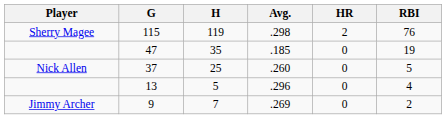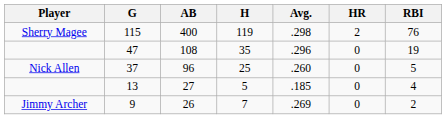 <table class="wikitable sortable">
 <tr>
 <th bgcolor="#DDDDFF" width="16%">Player</th>
 <th bgcolor="#DDDDFF" width="9%">G</th>
+<th bgcolor="#DDDDFF" width="9%">AB</th>
 <th bgcolor="#DDDDFF" width="9%">H</th>
 <th bgcolor="#DDDDFF" width="9%">Avg.</th>
 <th bgcolor="#DDDDFF" width="9%">HR</th>
 <th bgcolor="#DDDDFF" width="9%">RBI</th>
 </tr>
 <tr align="center">
 <td><a href='#'>Sherry Magee</a></td>
 <td>115</td>
+<td>400</td>
 <td>119</td>
 <td>.298</td>
 <td>2</td>
 <td>76</td>
 </tr>
 <tr align=center>
 <td></td>
 <td>47</td>
+<td>108</td>
 <td>35</td>
-<td>.185</td>
+<td>.296</td>
 <td>0</td>
 <td>19</td>
 </tr>
 <tr align="center">
 <td><a href='#'>Nick Allen</a></td>
 <td>37</td>
+<td>96</td>
 <td>25</td>
 <td>.260</td>
 <td>0</td>
 <td>5</td>
 </tr>
 <tr align=center>
 <td></td>
 <td>13</td>
+<td>27</td>
 <td>5</td>
-<td>.296</td>
+<td>.185</td>
 <td>0</td>
 <td>4</td>
 </tr>
 <tr align="center">
 <td><a href='#'>Jimmy Archer</a></td>
 <td>9</td>
+<td>26</td>
 <td>7</td>
 <td>.269</td>
 <td>0</td>
 <td>2</td>
 </tr>
 </table>
